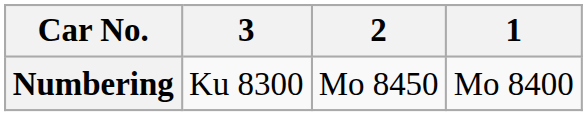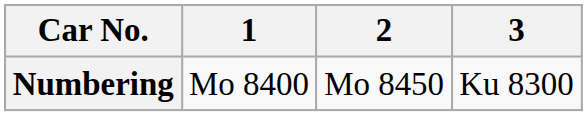 <table class="wikitable">
 <tr>
 <th>Car No.</th>
+<th>1</th>
+<th>2</th>
 <th>3</th>
-<th>2</th>
-<th>1</th>
 </tr>
 <tr>
 <th>Numbering</th>
+<td>Mo 8400</td>
+<td>Mo 8450</td>
 <td>Ku 8300</td>
-<td>Mo 8450</td>
-<td>Mo 8400</td>
 </tr>
 </table>
